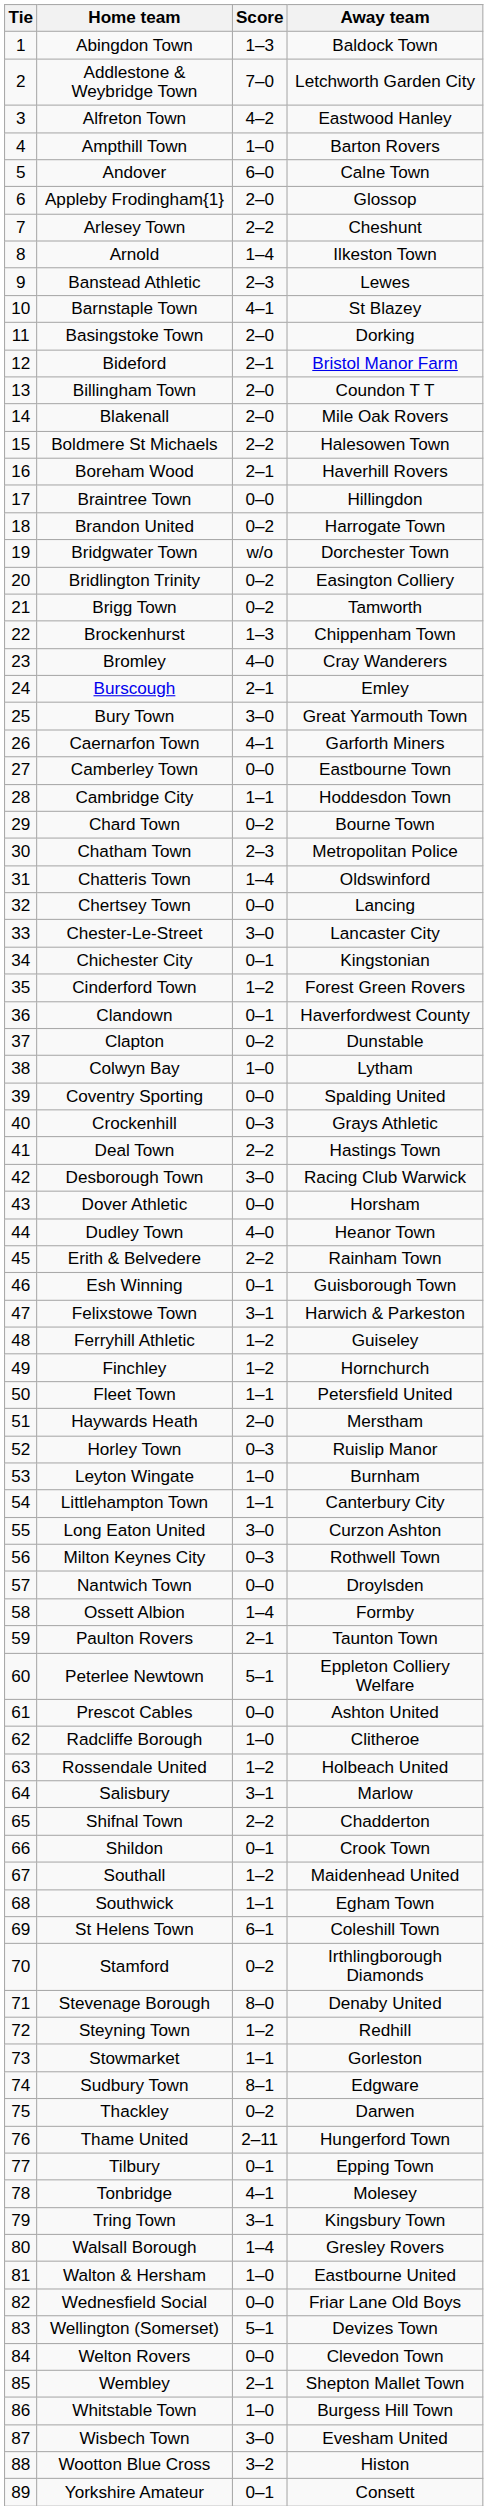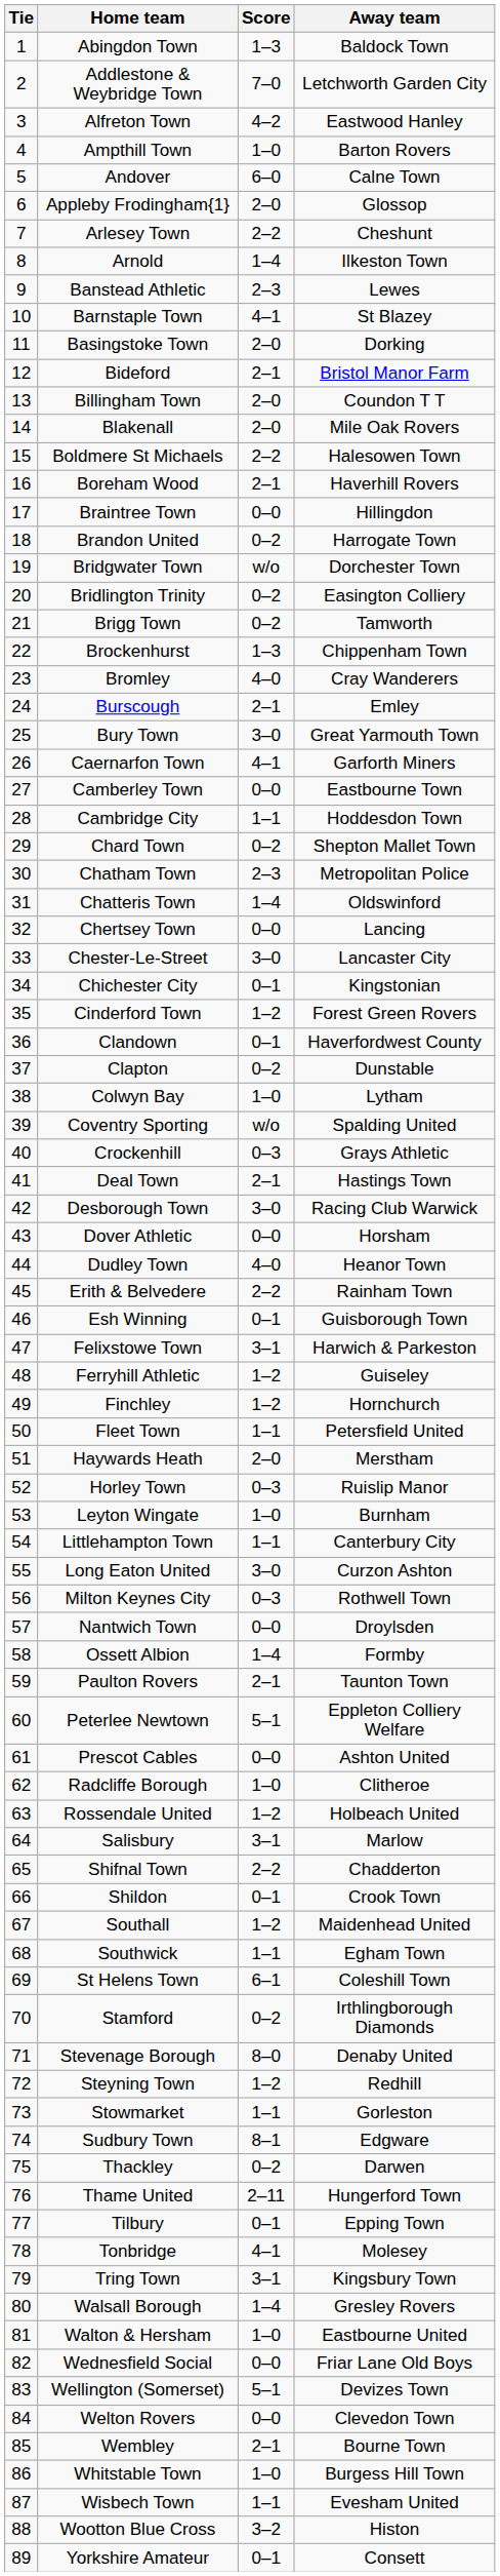 <table class="wikitable" style="text-align:center;">
 <tr>
 <th width=20>Tie</th>
 <th width=175>Home team</th>
 <th width=20>Score</th>
 <th width=175>Away team</th>
 </tr>
 <tr>
 <td>1</td>
 <td>Abingdon Town</td>
 <td>1–3</td>
 <td>Baldock Town</td>
 </tr>
 <tr>
 <td>2</td>
 <td>Addlestone & Weybridge Town</td>
 <td>7–0</td>
 <td>Letchworth Garden City</td>
 </tr>
 <tr>
 <td>3</td>
 <td>Alfreton Town</td>
 <td>4–2</td>
 <td>Eastwood Hanley</td>
 </tr>
 <tr>
 <td>4</td>
 <td>Ampthill Town</td>
 <td>1–0</td>
 <td>Barton Rovers</td>
 </tr>
 <tr>
 <td>5</td>
 <td>Andover</td>
 <td>6–0</td>
 <td>Calne Town</td>
 </tr>
 <tr>
 <td>6</td>
 <td>Appleby Frodingham{1}</td>
 <td>2–0</td>
 <td>Glossop</td>
 </tr>
 <tr>
 <td>7</td>
 <td>Arlesey Town</td>
 <td>2–2</td>
 <td>Cheshunt</td>
 </tr>
 <tr>
 <td>8</td>
 <td>Arnold</td>
 <td>1–4</td>
 <td>Ilkeston Town</td>
 </tr>
 <tr>
 <td>9</td>
 <td>Banstead Athletic</td>
 <td>2–3</td>
 <td>Lewes</td>
 </tr>
 <tr>
 <td>10</td>
 <td>Barnstaple Town</td>
 <td>4–1</td>
 <td>St Blazey</td>
 </tr>
 <tr>
 <td>11</td>
 <td>Basingstoke Town</td>
 <td>2–0</td>
 <td>Dorking</td>
 </tr>
 <tr>
 <td>12</td>
 <td>Bideford</td>
 <td>2–1</td>
 <td><a href='#'>Bristol Manor Farm</a></td>
 </tr>
 <tr>
 <td>13</td>
 <td>Billingham Town</td>
 <td>2–0</td>
 <td>Coundon T T</td>
 </tr>
 <tr>
 <td>14</td>
 <td>Blakenall</td>
 <td>2–0</td>
 <td>Mile Oak Rovers</td>
 </tr>
 <tr>
 <td>15</td>
 <td>Boldmere St Michaels</td>
 <td>2–2</td>
 <td>Halesowen Town</td>
 </tr>
 <tr>
 <td>16</td>
 <td>Boreham Wood</td>
 <td>2–1</td>
 <td>Haverhill Rovers</td>
 </tr>
 <tr>
 <td>17</td>
 <td>Braintree Town</td>
 <td>0–0</td>
 <td>Hillingdon</td>
 </tr>
 <tr>
 <td>18</td>
 <td>Brandon United</td>
 <td>0–2</td>
 <td>Harrogate Town</td>
 </tr>
 <tr>
 <td>19</td>
 <td>Bridgwater Town</td>
 <td>w/o</td>
 <td>Dorchester Town</td>
 </tr>
 <tr>
 <td>20</td>
 <td>Bridlington Trinity</td>
 <td>0–2</td>
 <td>Easington Colliery</td>
 </tr>
 <tr>
 <td>21</td>
 <td>Brigg Town</td>
 <td>0–2</td>
 <td>Tamworth</td>
 </tr>
 <tr>
 <td>22</td>
 <td>Brockenhurst</td>
 <td>1–3</td>
 <td>Chippenham Town</td>
 </tr>
 <tr>
 <td>23</td>
 <td>Bromley</td>
 <td>4–0</td>
 <td>Cray Wanderers</td>
 </tr>
 <tr>
 <td>24</td>
 <td><a href='#'>Burscough</a></td>
 <td>2–1</td>
 <td>Emley</td>
 </tr>
 <tr>
 <td>25</td>
 <td>Bury Town</td>
 <td>3–0</td>
 <td>Great Yarmouth Town</td>
 </tr>
 <tr>
 <td>26</td>
 <td>Caernarfon Town</td>
 <td>4–1</td>
 <td>Garforth Miners</td>
 </tr>
 <tr>
 <td>27</td>
 <td>Camberley Town</td>
 <td>0–0</td>
 <td>Eastbourne Town</td>
 </tr>
 <tr>
 <td>28</td>
 <td>Cambridge City</td>
 <td>1–1</td>
 <td>Hoddesdon Town</td>
 </tr>
 <tr>
 <td>29</td>
 <td>Chard Town</td>
 <td>0–2</td>
-<td>Bourne Town</td>
+<td>Shepton Mallet Town</td>
 </tr>
 <tr>
 <td>30</td>
 <td>Chatham Town</td>
 <td>2–3</td>
 <td>Metropolitan Police</td>
 </tr>
 <tr>
 <td>31</td>
 <td>Chatteris Town</td>
 <td>1–4</td>
 <td>Oldswinford</td>
 </tr>
 <tr>
 <td>32</td>
 <td>Chertsey Town</td>
 <td>0–0</td>
 <td>Lancing</td>
 </tr>
 <tr>
 <td>33</td>
 <td>Chester-Le-Street</td>
 <td>3–0</td>
 <td>Lancaster City</td>
 </tr>
 <tr>
 <td>34</td>
 <td>Chichester City</td>
 <td>0–1</td>
 <td>Kingstonian</td>
 </tr>
 <tr>
 <td>35</td>
 <td>Cinderford Town</td>
 <td>1–2</td>
 <td>Forest Green Rovers</td>
 </tr>
 <tr>
 <td>36</td>
 <td>Clandown</td>
 <td>0–1</td>
 <td>Haverfordwest County</td>
 </tr>
 <tr>
 <td>37</td>
 <td>Clapton</td>
 <td>0–2</td>
 <td>Dunstable</td>
 </tr>
 <tr>
 <td>38</td>
 <td>Colwyn Bay</td>
 <td>1–0</td>
 <td>Lytham</td>
 </tr>
 <tr>
 <td>39</td>
 <td>Coventry Sporting</td>
-<td>0–0</td>
+<td>w/o</td>
 <td>Spalding United</td>
 </tr>
 <tr>
 <td>40</td>
 <td>Crockenhill</td>
 <td>0–3</td>
 <td>Grays Athletic</td>
 </tr>
 <tr>
 <td>41</td>
 <td>Deal Town</td>
-<td>2–2</td>
+<td>2–1</td>
 <td>Hastings Town</td>
 </tr>
 <tr>
 <td>42</td>
 <td>Desborough Town</td>
 <td>3–0</td>
 <td>Racing Club Warwick</td>
 </tr>
 <tr>
 <td>43</td>
 <td>Dover Athletic</td>
 <td>0–0</td>
 <td>Horsham</td>
 </tr>
 <tr>
 <td>44</td>
 <td>Dudley Town</td>
 <td>4–0</td>
 <td>Heanor Town</td>
 </tr>
 <tr>
 <td>45</td>
 <td>Erith & Belvedere</td>
 <td>2–2</td>
 <td>Rainham Town</td>
 </tr>
 <tr>
 <td>46</td>
 <td>Esh Winning</td>
 <td>0–1</td>
 <td>Guisborough Town</td>
 </tr>
 <tr>
 <td>47</td>
 <td>Felixstowe Town</td>
 <td>3–1</td>
 <td>Harwich & Parkeston</td>
 </tr>
 <tr>
 <td>48</td>
 <td>Ferryhill Athletic</td>
 <td>1–2</td>
 <td>Guiseley</td>
 </tr>
 <tr>
 <td>49</td>
 <td>Finchley</td>
 <td>1–2</td>
 <td>Hornchurch</td>
 </tr>
 <tr>
 <td>50</td>
 <td>Fleet Town</td>
 <td>1–1</td>
 <td>Petersfield United</td>
 </tr>
 <tr>
 <td>51</td>
 <td>Haywards Heath</td>
 <td>2–0</td>
 <td>Merstham</td>
 </tr>
 <tr>
 <td>52</td>
 <td>Horley Town</td>
 <td>0–3</td>
 <td>Ruislip Manor</td>
 </tr>
 <tr>
 <td>53</td>
 <td>Leyton Wingate</td>
 <td>1–0</td>
 <td>Burnham</td>
 </tr>
 <tr>
 <td>54</td>
 <td>Littlehampton Town</td>
 <td>1–1</td>
 <td>Canterbury City</td>
 </tr>
 <tr>
 <td>55</td>
 <td>Long Eaton United</td>
 <td>3–0</td>
 <td>Curzon Ashton</td>
 </tr>
 <tr>
 <td>56</td>
 <td>Milton Keynes City</td>
 <td>0–3</td>
 <td>Rothwell Town</td>
 </tr>
 <tr>
 <td>57</td>
 <td>Nantwich Town</td>
 <td>0–0</td>
 <td>Droylsden</td>
 </tr>
 <tr>
 <td>58</td>
 <td>Ossett Albion</td>
 <td>1–4</td>
 <td>Formby</td>
 </tr>
 <tr>
 <td>59</td>
 <td>Paulton Rovers</td>
 <td>2–1</td>
 <td>Taunton Town</td>
 </tr>
 <tr>
 <td>60</td>
 <td>Peterlee Newtown</td>
 <td>5–1</td>
 <td>Eppleton Colliery Welfare</td>
 </tr>
 <tr>
 <td>61</td>
 <td>Prescot Cables</td>
 <td>0–0</td>
 <td>Ashton United</td>
 </tr>
 <tr>
 <td>62</td>
 <td>Radcliffe Borough</td>
 <td>1–0</td>
 <td>Clitheroe</td>
 </tr>
 <tr>
 <td>63</td>
 <td>Rossendale United</td>
 <td>1–2</td>
 <td>Holbeach United</td>
 </tr>
 <tr>
 <td>64</td>
 <td>Salisbury</td>
 <td>3–1</td>
 <td>Marlow</td>
 </tr>
 <tr>
 <td>65</td>
 <td>Shifnal Town</td>
 <td>2–2</td>
 <td>Chadderton</td>
 </tr>
 <tr>
 <td>66</td>
 <td>Shildon</td>
 <td>0–1</td>
 <td>Crook Town</td>
 </tr>
 <tr>
 <td>67</td>
 <td>Southall</td>
 <td>1–2</td>
 <td>Maidenhead United</td>
 </tr>
 <tr>
 <td>68</td>
 <td>Southwick</td>
 <td>1–1</td>
 <td>Egham Town</td>
 </tr>
 <tr>
 <td>69</td>
 <td>St Helens Town</td>
 <td>6–1</td>
 <td>Coleshill Town</td>
 </tr>
 <tr>
 <td>70</td>
 <td>Stamford</td>
 <td>0–2</td>
 <td>Irthlingborough Diamonds</td>
 </tr>
 <tr>
 <td>71</td>
 <td>Stevenage Borough</td>
 <td>8–0</td>
 <td>Denaby United</td>
 </tr>
 <tr>
 <td>72</td>
 <td>Steyning Town</td>
 <td>1–2</td>
 <td>Redhill</td>
 </tr>
 <tr>
 <td>73</td>
 <td>Stowmarket</td>
 <td>1–1</td>
 <td>Gorleston</td>
 </tr>
 <tr>
 <td>74</td>
 <td>Sudbury Town</td>
 <td>8–1</td>
 <td>Edgware</td>
 </tr>
 <tr>
 <td>75</td>
 <td>Thackley</td>
 <td>0–2</td>
 <td>Darwen</td>
 </tr>
 <tr>
 <td>76</td>
 <td>Thame United</td>
 <td>2–11</td>
 <td>Hungerford Town</td>
 </tr>
 <tr>
 <td>77</td>
 <td>Tilbury</td>
 <td>0–1</td>
 <td>Epping Town</td>
 </tr>
 <tr>
 <td>78</td>
 <td>Tonbridge</td>
 <td>4–1</td>
 <td>Molesey</td>
 </tr>
 <tr>
 <td>79</td>
 <td>Tring Town</td>
 <td>3–1</td>
 <td>Kingsbury Town</td>
 </tr>
 <tr>
 <td>80</td>
 <td>Walsall Borough</td>
 <td>1–4</td>
 <td>Gresley Rovers</td>
 </tr>
 <tr>
 <td>81</td>
 <td>Walton & Hersham</td>
 <td>1–0</td>
 <td>Eastbourne United</td>
 </tr>
 <tr>
 <td>82</td>
 <td>Wednesfield Social</td>
 <td>0–0</td>
 <td>Friar Lane Old Boys</td>
 </tr>
 <tr>
 <td>83</td>
 <td>Wellington (Somerset)</td>
 <td>5–1</td>
 <td>Devizes Town</td>
 </tr>
 <tr>
 <td>84</td>
 <td>Welton Rovers</td>
 <td>0–0</td>
 <td>Clevedon Town</td>
 </tr>
 <tr>
 <td>85</td>
 <td>Wembley</td>
 <td>2–1</td>
-<td>Shepton Mallet Town</td>
+<td>Bourne Town</td>
 </tr>
 <tr>
 <td>86</td>
 <td>Whitstable Town</td>
 <td>1–0</td>
 <td>Burgess Hill Town</td>
 </tr>
 <tr>
 <td>87</td>
 <td>Wisbech Town</td>
-<td>3–0</td>
+<td>1–1</td>
 <td>Evesham United</td>
 </tr>
 <tr>
 <td>88</td>
 <td>Wootton Blue Cross</td>
 <td>3–2</td>
 <td>Histon</td>
 </tr>
 <tr>
 <td>89</td>
 <td>Yorkshire Amateur</td>
 <td>0–1</td>
 <td>Consett</td>
 </tr>
 </table>
